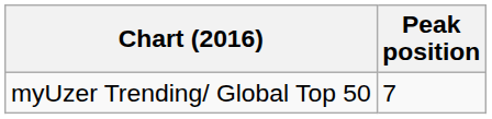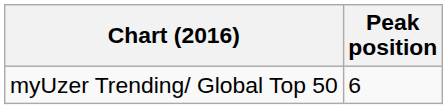 <table class="wikitable">
 <tr>
 <th scope="col">Chart (2016)</th>
 <th scope="col">Peak<br>position</th>
 </tr>
 <tr>
 <td>myUzer Trending/ Global Top 50</td>
-<td>7</td>
+<td>6</td>
 </tr>
 </table>
